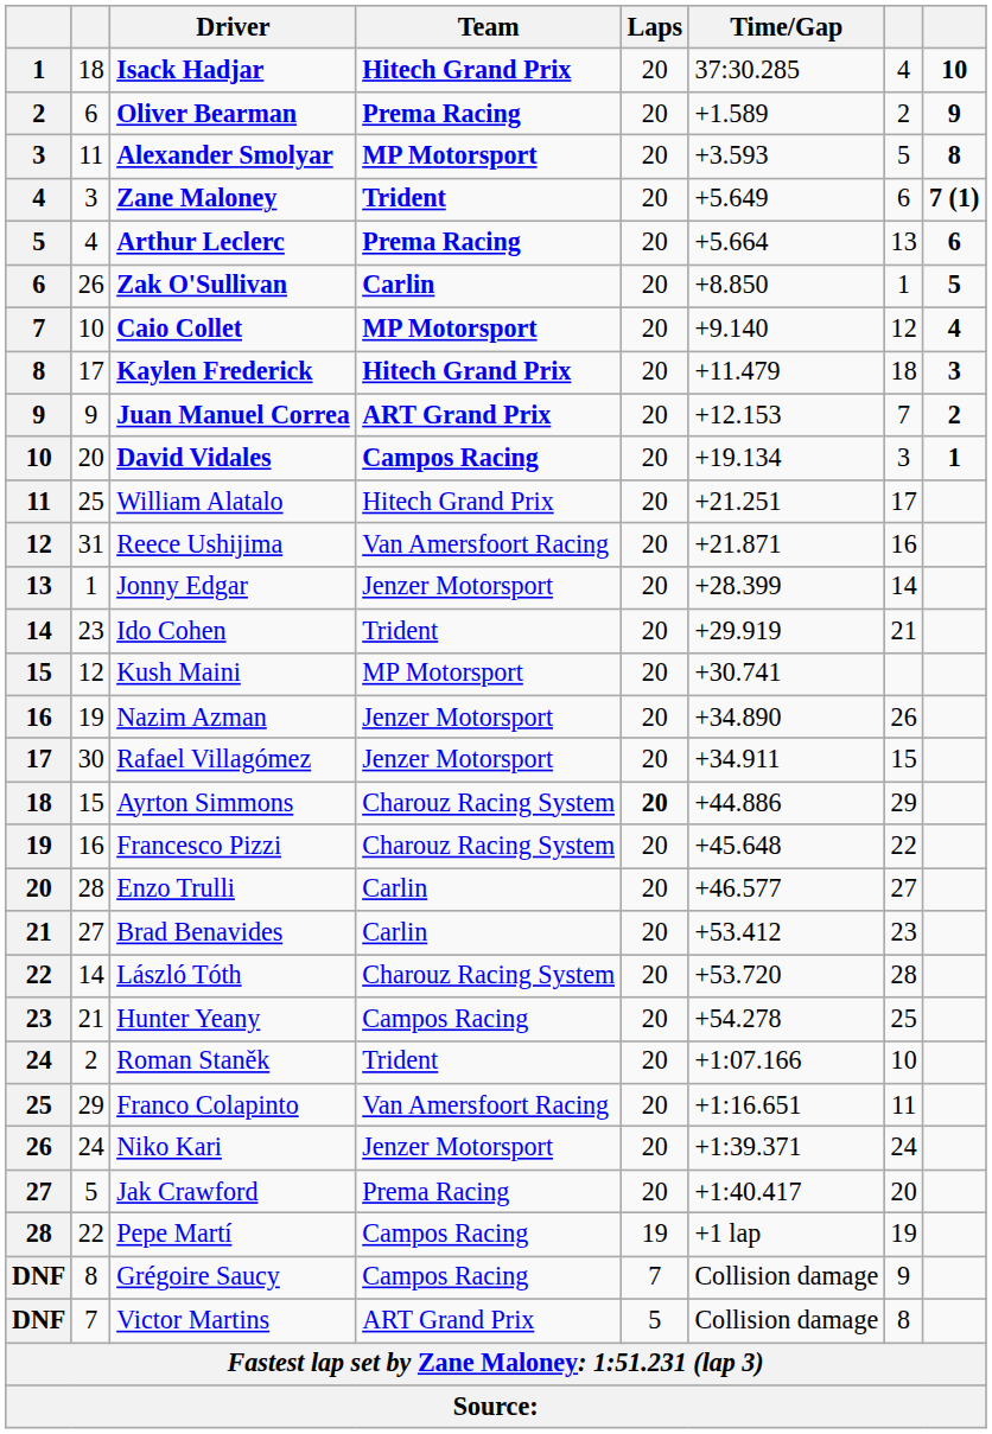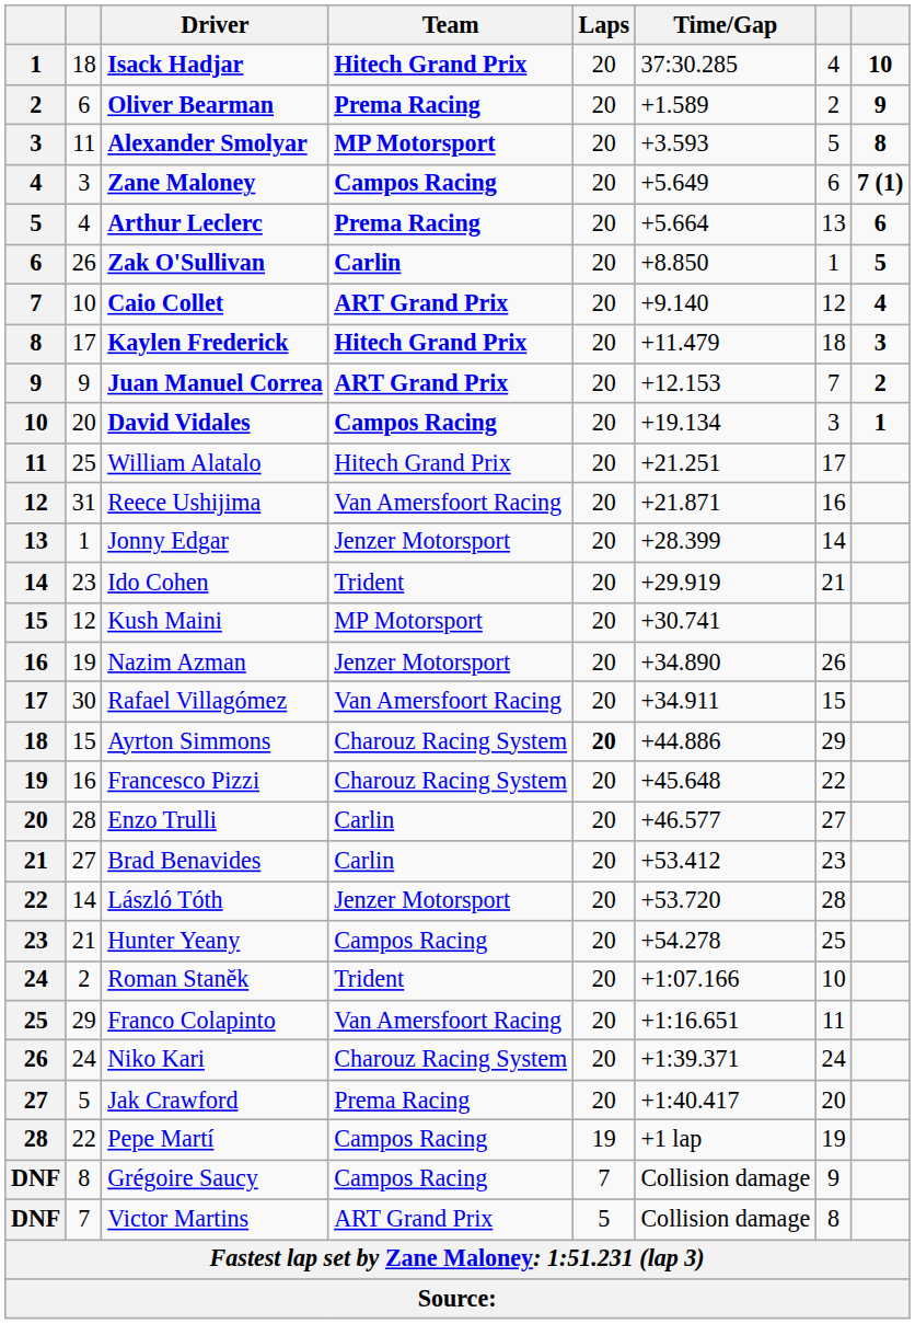 <table class="wikitable" style="font-size:85%">
 <tr>
 <th></th>
 <th></th>
 <th>Driver</th>
 <th>Team</th>
 <th>Laps</th>
 <th>Time/Gap</th>
 <th></th>
 <th></th>
 </tr>
 <tr>
 <th>1</th>
 <td align="center">18</td>
 <td> <strong><a href='#'>Isack Hadjar</a></strong></td>
 <td><strong><a href='#'>Hitech Grand Prix</a></strong></td>
 <td align="center">20</td>
 <td>37:30.285</td>
 <td align="center">4</td>
 <td align="center"><strong>10</strong></td>
 </tr>
 <tr>
 <th>2</th>
 <td align="center">6</td>
 <td> <strong><a href='#'>Oliver Bearman</a></strong></td>
 <td><strong><a href='#'>Prema Racing</a></strong></td>
 <td align="center">20</td>
 <td>+1.589</td>
 <td align="center">2</td>
 <td align="center"><strong>9</strong></td>
 </tr>
 <tr>
 <th>3</th>
 <td align="center">11</td>
 <td><strong> <a href='#'>Alexander Smolyar</a></strong></td>
 <td><strong><a href='#'>MP Motorsport</a></strong></td>
 <td align="center">20</td>
 <td>+3.593</td>
 <td align="center">5</td>
 <td align="center"><strong>8</strong></td>
 </tr>
 <tr>
 <th>4</th>
 <td align="center">3</td>
 <td> <strong><a href='#'>Zane Maloney</a></strong></td>
-<td><strong><a href='#'>Trident</a></strong></td>
+<td><strong><a href='#'>Campos Racing</a></strong></td>
 <td align="center">20</td>
 <td>+5.649</td>
 <td align="center">6</td>
 <td align="center"><strong>7 (1)</strong></td>
 </tr>
 <tr>
 <th>5</th>
 <td align="center">4</td>
 <td> <strong><a href='#'>Arthur Leclerc</a></strong></td>
 <td><strong><a href='#'>Prema Racing</a></strong></td>
 <td align="center">20</td>
 <td>+5.664</td>
 <td align="center">13</td>
 <td align="center"><strong>6</strong></td>
 </tr>
 <tr>
 <th>6</th>
 <td align="center">26</td>
 <td> <strong><a href='#'>Zak O'Sullivan</a></strong></td>
 <td><strong><a href='#'>Carlin</a></strong></td>
 <td align="center">20</td>
 <td>+8.850</td>
 <td align="center">1</td>
 <td align="center"><strong>5</strong></td>
 </tr>
 <tr>
 <th>7</th>
 <td align="center">10</td>
 <td> <strong><a href='#'>Caio Collet</a></strong></td>
-<td><strong><a href='#'>MP Motorsport</a></strong></td>
+<td><strong><a href='#'>ART Grand Prix</a></strong></td>
 <td align="center">20</td>
 <td>+9.140</td>
 <td align="center">12</td>
 <td align="center"><strong>4</strong></td>
 </tr>
 <tr>
 <th>8</th>
 <td align="center">17</td>
 <td> <strong><a href='#'>Kaylen Frederick</a></strong></td>
 <td><strong><a href='#'>Hitech Grand Prix</a></strong></td>
 <td align="center">20</td>
 <td>+11.479</td>
 <td align="center">18</td>
 <td align="center"><strong>3</strong></td>
 </tr>
 <tr>
 <th>9</th>
 <td align="center">9</td>
 <td> <strong><a href='#'>Juan Manuel Correa</a></strong></td>
 <td><strong><a href='#'>ART Grand Prix</a></strong></td>
 <td align="center">20</td>
 <td>+12.153</td>
 <td align="center">7</td>
 <td align="center"><strong>2</strong></td>
 </tr>
 <tr>
 <th>10</th>
 <td align="center">20</td>
 <td> <strong><a href='#'>David Vidales</a></strong></td>
 <td><strong><a href='#'>Campos Racing</a></strong></td>
 <td align="center">20</td>
 <td>+19.134</td>
 <td align="center">3</td>
 <td align="center"><strong>1</strong></td>
 </tr>
 <tr>
 <th>11</th>
 <td align="center">25</td>
 <td> <a href='#'>William Alatalo</a></td>
 <td><a href='#'>Hitech Grand Prix</a></td>
 <td align="center">20</td>
 <td>+21.251</td>
 <td align="center">17</td>
 <td align="center"></td>
 </tr>
 <tr>
 <th>12</th>
 <td align="center">31</td>
 <td> <a href='#'>Reece Ushijima</a></td>
 <td><a href='#'>Van Amersfoort Racing</a></td>
 <td align="center">20</td>
 <td>+21.871</td>
 <td align="center">16</td>
 <td></td>
 </tr>
 <tr>
 <th>13</th>
 <td align="center">1</td>
 <td> <a href='#'>Jonny Edgar</a></td>
 <td><a href='#'>Jenzer Motorsport</a></td>
 <td align="center">20</td>
 <td>+28.399</td>
 <td align="center">14</td>
 <td></td>
 </tr>
 <tr>
 <th>14</th>
 <td align="center">23</td>
 <td> <a href='#'>Ido Cohen</a></td>
 <td><a href='#'>Trident</a></td>
 <td align="center">20</td>
 <td>+29.919</td>
 <td align="center">21</td>
 <td></td>
 </tr>
 <tr>
 <th>15</th>
 <td align="center">12</td>
 <td> <a href='#'>Kush Maini</a></td>
 <td><a href='#'>MP Motorsport</a></td>
 <td align="center">20</td>
 <td>+30.741</td>
 <td align="center"></td>
 <td align="center"></td>
 </tr>
 <tr>
 <th>16</th>
 <td align="center">19</td>
 <td> <a href='#'>Nazim Azman</a></td>
 <td><a href='#'>Jenzer Motorsport</a></td>
 <td align="center">20</td>
 <td>+34.890</td>
 <td align="center">26</td>
 <td></td>
 </tr>
 <tr>
 <th>17</th>
 <td align="center">30</td>
 <td> <a href='#'>Rafael Villagómez</a></td>
-<td><a href='#'>Jenzer Motorsport</a></td>
+<td><a href='#'>Van Amersfoort Racing</a></td>
 <td align="center">20</td>
 <td>+34.911</td>
 <td align="center">15</td>
 <td></td>
 </tr>
 <tr>
 <th>18</th>
 <td align="center">15</td>
 <td> <a href='#'>Ayrton Simmons</a></td>
 <td><a href='#'>Charouz Racing System</a></td>
 <td align="center"><strong>20</strong></td>
 <td>+44.886</td>
 <td align="center">29</td>
 <td></td>
 </tr>
 <tr>
 <th>19</th>
 <td align="center">16</td>
 <td> <a href='#'>Francesco Pizzi</a></td>
 <td><a href='#'>Charouz Racing System</a></td>
 <td align="center">20</td>
 <td>+45.648</td>
 <td align="center">22</td>
 <td align="center"></td>
 </tr>
 <tr>
 <th>20</th>
 <td align="center">28</td>
 <td> <a href='#'>Enzo Trulli</a></td>
 <td><a href='#'>Carlin</a></td>
 <td align="center">20</td>
 <td>+46.577</td>
 <td align="center">27</td>
 <td align="center"></td>
 </tr>
 <tr>
 <th>21</th>
 <td align="center">27</td>
 <td> <a href='#'>Brad Benavides</a></td>
 <td><a href='#'>Carlin</a></td>
 <td align="center">20</td>
 <td>+53.412</td>
 <td align="center">23</td>
 <td></td>
 </tr>
 <tr>
 <th>22</th>
 <td align="center">14</td>
 <td> <a href='#'>László Tóth</a></td>
-<td><a href='#'>Charouz Racing System</a></td>
+<td><a href='#'>Jenzer Motorsport</a></td>
 <td align="center">20</td>
 <td>+53.720</td>
 <td align="center">28</td>
 <td></td>
 </tr>
 <tr>
 <th>23</th>
 <td align="center">21</td>
 <td> <a href='#'>Hunter Yeany</a></td>
 <td><a href='#'>Campos Racing</a></td>
 <td align="center">20</td>
 <td>+54.278</td>
 <td align="center">25</td>
 <td align="center"></td>
 </tr>
 <tr>
 <th>24</th>
 <td align="center">2</td>
 <td> <a href='#'>Roman Staněk</a></td>
 <td><a href='#'>Trident</a></td>
 <td align="center">20</td>
 <td>+1:07.166</td>
 <td align="center">10</td>
 <td></td>
 </tr>
 <tr>
 <th>25</th>
 <td align="center">29</td>
 <td> <a href='#'>Franco Colapinto</a></td>
 <td><a href='#'>Van Amersfoort Racing</a></td>
 <td align="center">20</td>
 <td>+1:16.651</td>
 <td align="center">11</td>
 <td align="center"></td>
 </tr>
 <tr>
 <th>26</th>
 <td align="center">24</td>
 <td> <a href='#'>Niko Kari</a></td>
-<td><a href='#'>Jenzer Motorsport</a></td>
+<td><a href='#'>Charouz Racing System</a></td>
 <td align="center">20</td>
 <td>+1:39.371</td>
 <td align="center">24</td>
 <td align="center"></td>
 </tr>
 <tr>
 <th>27</th>
 <td align="center">5</td>
 <td> <a href='#'>Jak Crawford</a></td>
 <td><a href='#'>Prema Racing</a></td>
 <td align="center">20</td>
 <td>+1:40.417</td>
 <td align="center">20</td>
 <td></td>
 </tr>
 <tr>
 <th>28</th>
 <td align="center">22</td>
 <td> <a href='#'>Pepe Martí</a></td>
 <td><a href='#'>Campos Racing</a></td>
 <td align="center">19</td>
 <td>+1 lap</td>
 <td align="center">19</td>
 <td></td>
 </tr>
 <tr>
 <th>DNF</th>
 <td align="center">8</td>
 <td> <a href='#'>Grégoire Saucy</a></td>
 <td><a href='#'>Campos Racing</a></td>
 <td align="center">7</td>
 <td>Collision damage</td>
 <td align="center">9</td>
 <td></td>
 </tr>
 <tr>
 <th>DNF</th>
 <td align="center">7</td>
 <td> <a href='#'>Victor Martins</a></td>
 <td><a href='#'>ART Grand Prix</a></td>
 <td align="center">5</td>
 <td>Collision damage</td>
 <td align="center">8</td>
 <td></td>
 </tr>
 <tr>
 <th colspan="8"><em>Fastest lap set by</em> <strong> <a href='#'>Zane Maloney</a><strong><em>: 1:51.231 (lap 3)<em></th>
 </tr>
 <tr>
 <th colspan="8">Source:</th>
 </tr>
 </table>
